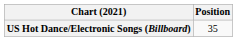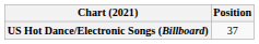 <table class="wikitable plainrowheaders" style="text-align:center">
 <tr>
 <th scope="col">Chart (2021)</th>
 <th scope="col">Position</th>
 </tr>
 <tr>
 <th scope="row">US Hot Dance/Electronic Songs (<em>Billboard</em>)</th>
-<td>35</td>
+<td>37</td>
 </tr>
 </table>
